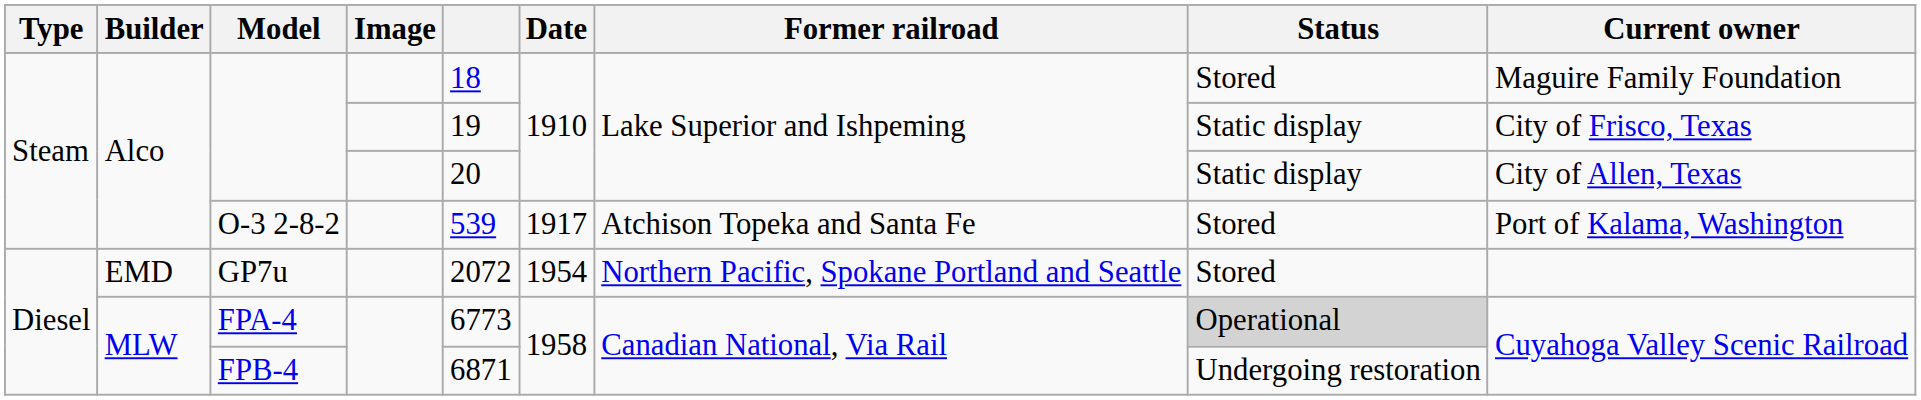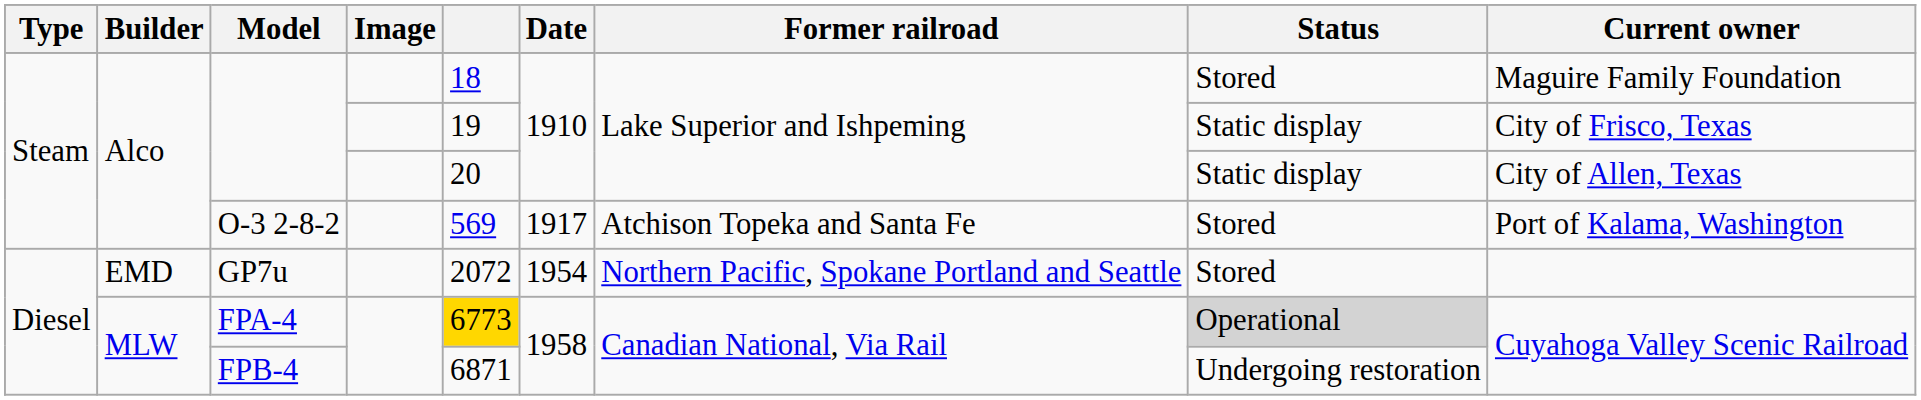 <table class="wikitable">
 <tr>
 <th>Type</th>
 <th>Builder</th>
 <th>Model</th>
 <th>Image</th>
 <th></th>
 <th>Date</th>
 <th>Former railroad</th>
 <th>Status</th>
 <th>Current owner</th>
 </tr>
 <tr>
 <td rowspan="4">Steam</td>
 <td rowspan="4">Alco</td>
 <td rowspan="3"></td>
 <td></td>
 <td><a href='#'>18</a></td>
 <td rowspan="3">1910</td>
 <td rowspan="3">Lake Superior and Ishpeming</td>
 <td>Stored</td>
 <td>Maguire Family Foundation</td>
 </tr>
 <tr>
 <td></td>
 <td>19</td>
 <td>Static display</td>
 <td>City of <a href='#'>Frisco, Texas</a></td>
 </tr>
 <tr>
 <td></td>
 <td>20</td>
 <td>Static display</td>
 <td>City of <a href='#'>Allen, Texas</a></td>
 </tr>
 <tr>
 <td>O-3 2-8-2</td>
 <td></td>
-<td><a href='#'>539</a></td>
+<td><a href='#'>569</a></td>
 <td>1917</td>
 <td>Atchison Topeka and Santa Fe</td>
 <td>Stored</td>
 <td>Port of <a href='#'>Kalama, Washington</a></td>
 </tr>
 <tr>
 <td rowspan="3">Diesel</td>
 <td>EMD</td>
 <td>GP7u</td>
 <td></td>
 <td>2072</td>
 <td>1954</td>
 <td><a href='#'>Northern Pacific</a>, <a href='#'>Spokane Portland and Seattle</a></td>
 <td>Stored</td>
 <td></td>
 </tr>
 <tr>
 <td rowspan="2"><a href='#'>MLW</a></td>
 <td><a href='#'>FPA-4</a></td>
 <td rowspan="2"></td>
-<td>6773</td>
+<td style="background: gold;">6773</td>
 <td rowspan="2">1958</td>
 <td rowspan="2"><a href='#'>Canadian National</a>, <a href='#'>Via Rail</a></td>
 <td style="background: lightgrey;">Operational</td>
 <td rowspan="2"><a href='#'>Cuyahoga Valley Scenic Railroad</a></td>
 </tr>
 <tr>
 <td><a href='#'>FPB-4</a></td>
 <td>6871</td>
 <td>Undergoing restoration</td>
 </tr>
 </table>
